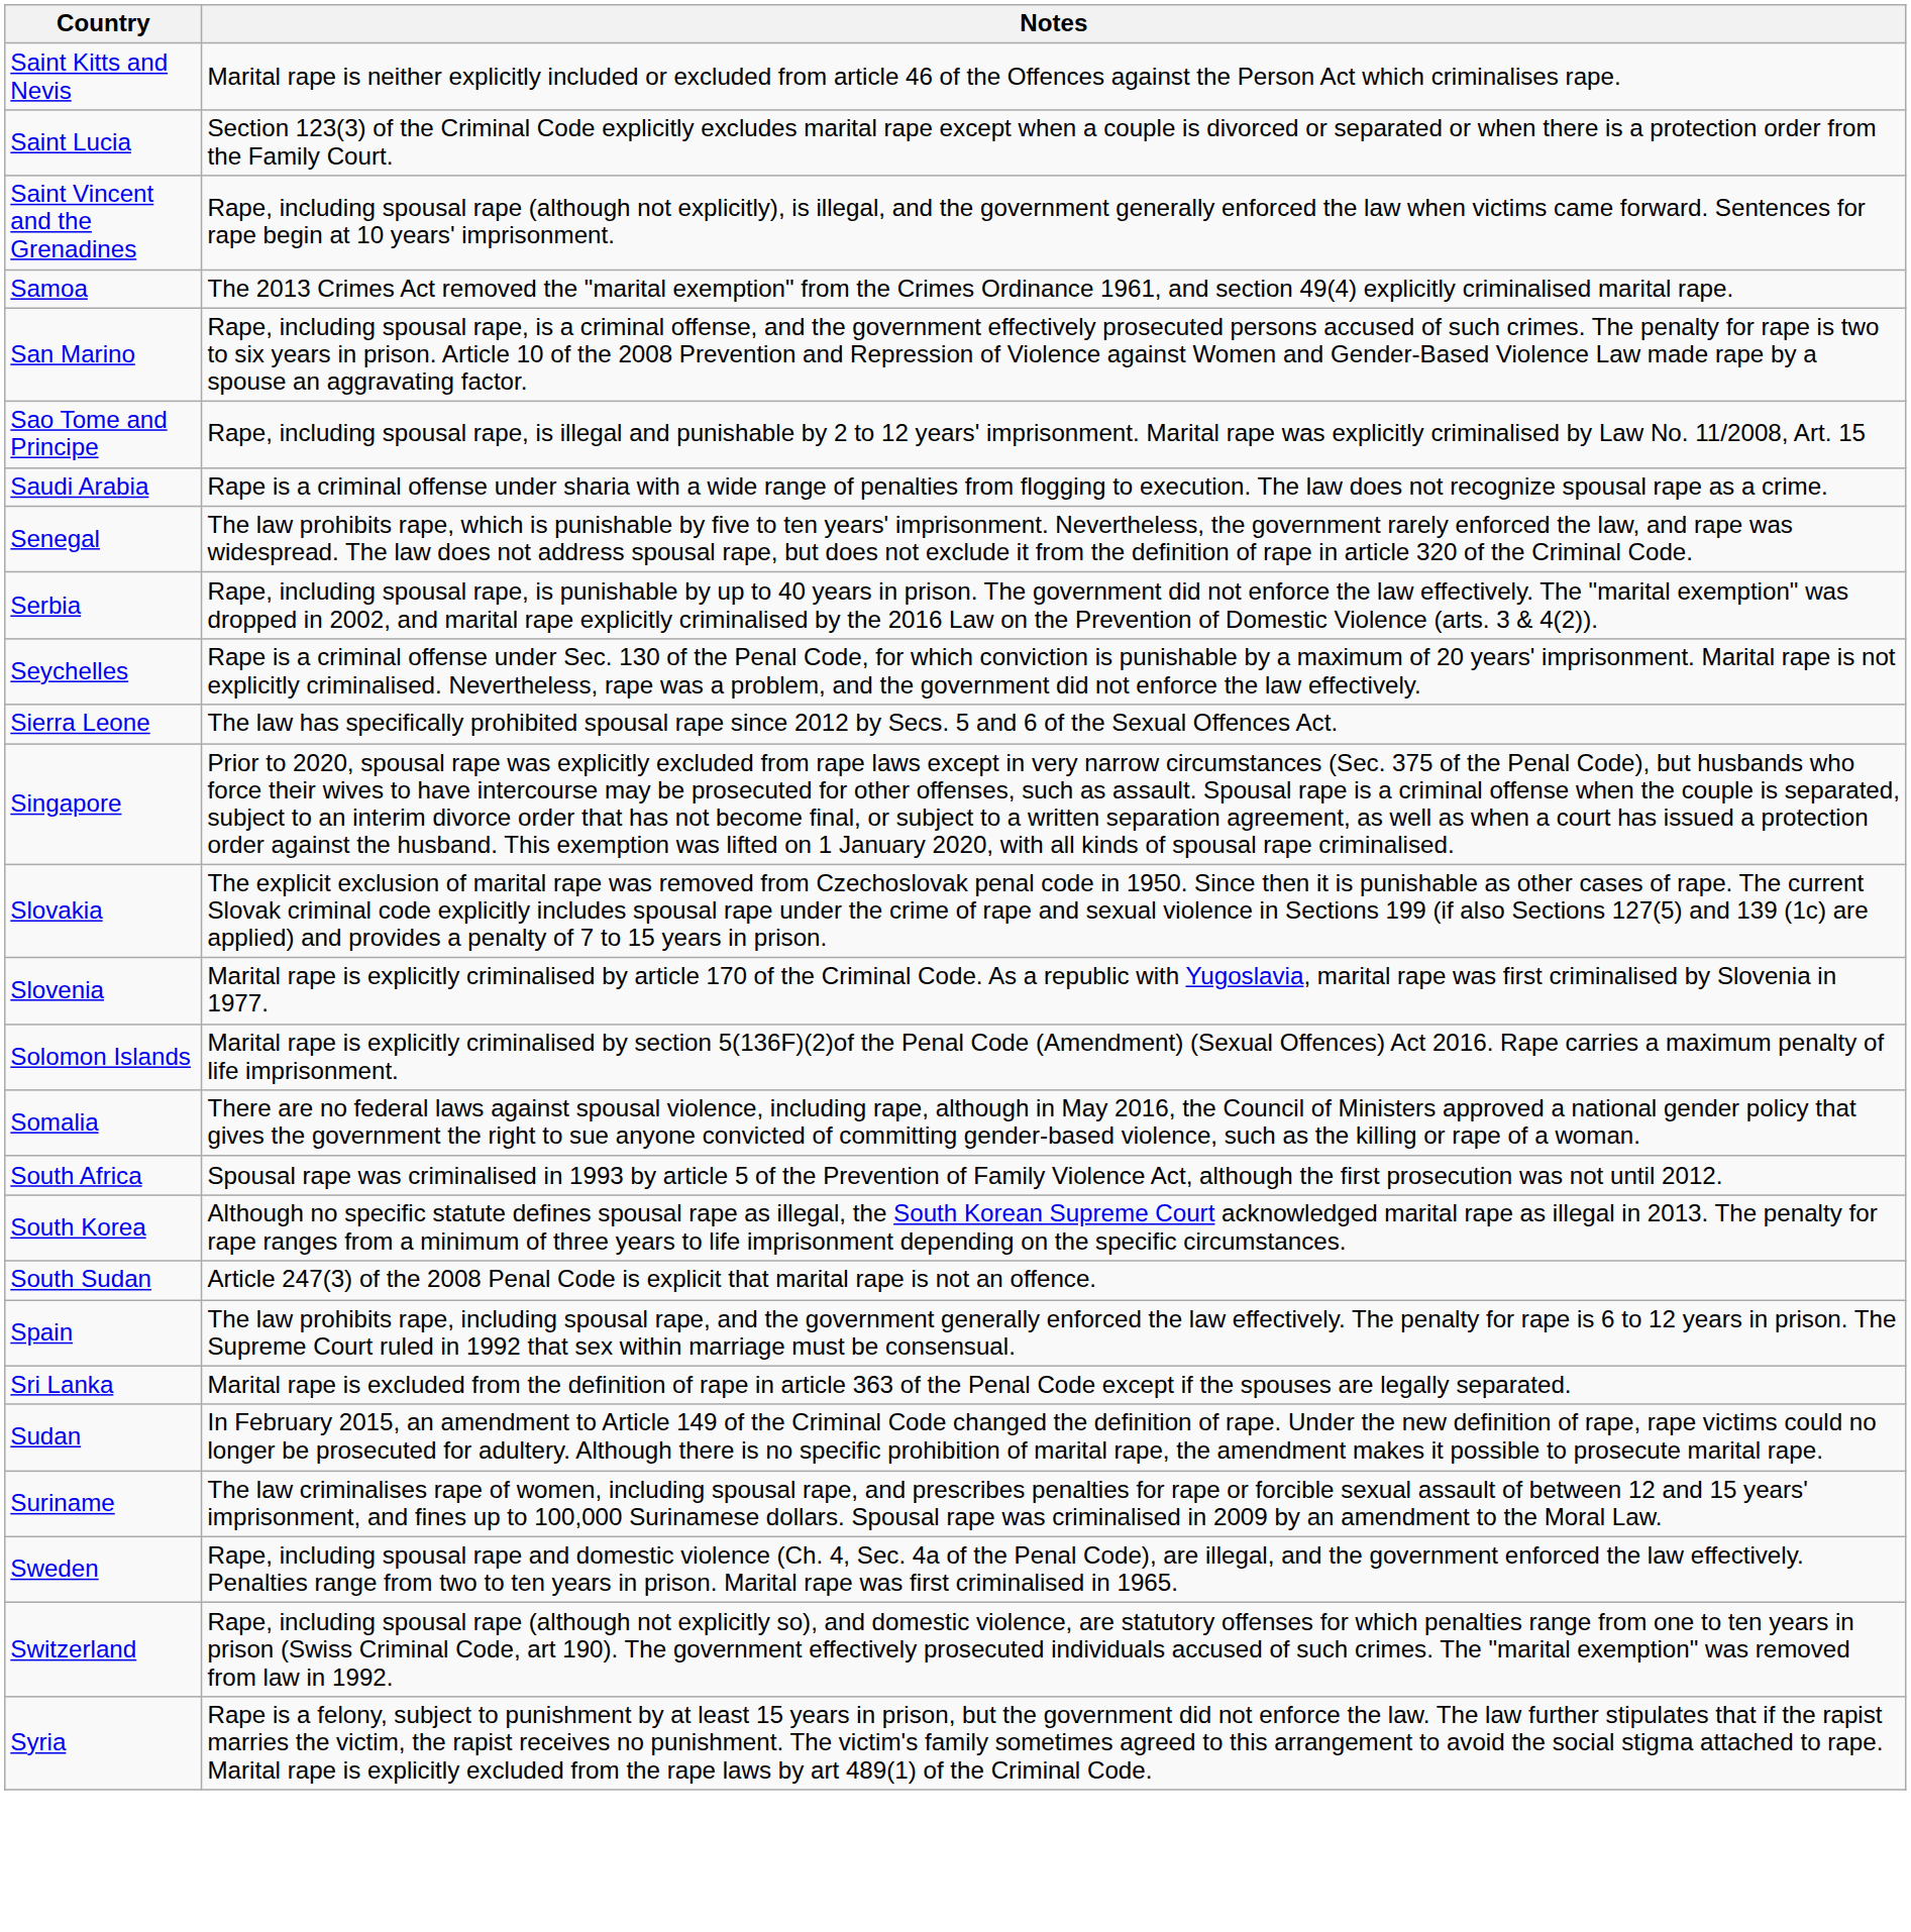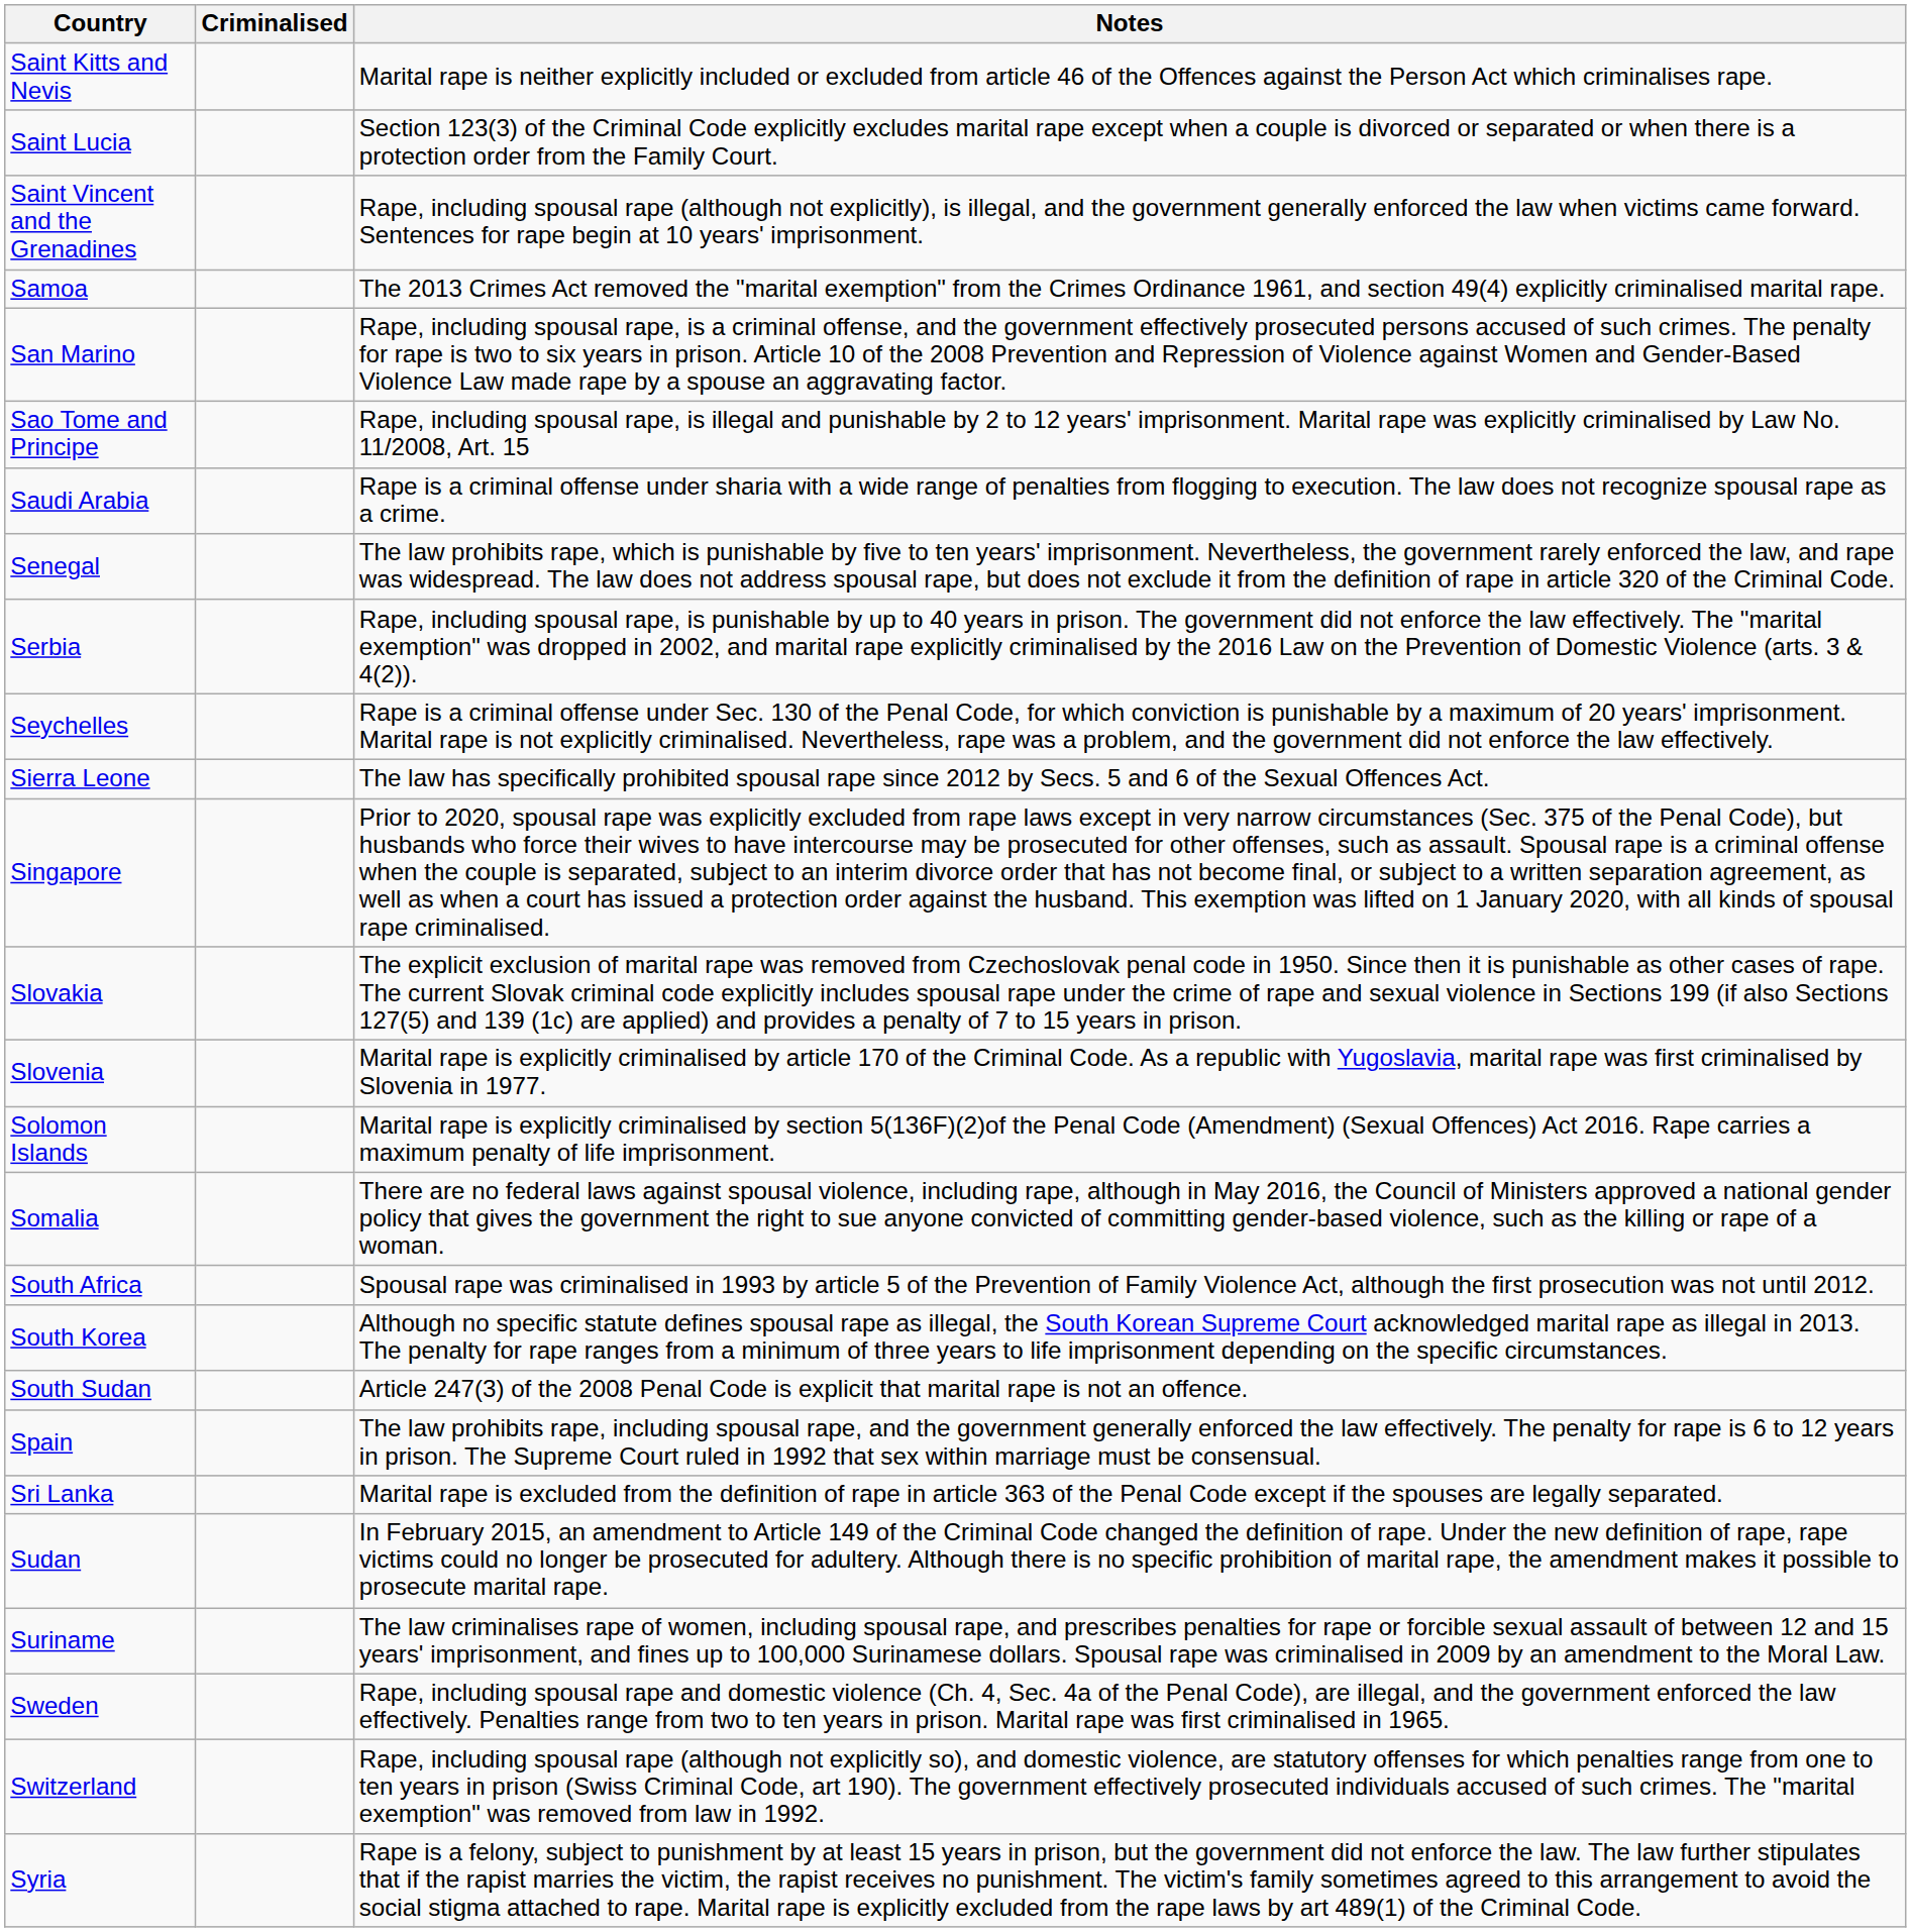 <table class="sortable wikitable">
 <tr>
 <th>Country</th>
+<th>Criminalised</th>
 <th ! class="unsortable">Notes</th>
 </tr>
 <tr>
 <td><a href='#'>Saint Kitts and Nevis</a></td>
+<td></td>
 <td>Marital rape is neither explicitly included or excluded from article 46 of the Offences against the Person Act which criminalises rape.</td>
 </tr>
 <tr>
 <td><a href='#'>Saint Lucia</a></td>
+<td></td>
 <td>Section 123(3) of the Criminal Code explicitly excludes marital rape except when a couple is divorced or separated or when there is a protection order from the Family Court.</td>
 </tr>
 <tr>
 <td><a href='#'>Saint Vincent and the Grenadines</a></td>
+<td></td>
 <td>Rape, including spousal rape (although not explicitly), is illegal, and the government generally enforced the law when victims came forward. Sentences for rape begin at 10 years' imprisonment.</td>
 </tr>
 <tr>
 <td><a href='#'>Samoa</a></td>
+<td></td>
 <td>The 2013 Crimes Act removed the "marital exemption" from the Crimes Ordinance 1961, and section 49(4) explicitly criminalised marital rape.</td>
 </tr>
 <tr>
 <td><a href='#'>San Marino</a></td>
+<td></td>
 <td>Rape, including spousal rape, is a criminal offense, and the government effectively prosecuted persons accused of such crimes. The penalty for rape is two to six years in prison. Article 10 of the 2008 Prevention and Repression of Violence against Women and Gender-Based Violence Law made rape by a spouse an aggravating factor.</td>
 </tr>
 <tr>
 <td><a href='#'>Sao Tome and Principe</a></td>
+<td></td>
 <td>Rape, including spousal rape, is illegal and punishable by 2 to 12 years' imprisonment. Marital rape was explicitly criminalised by Law No. 11/2008, Art. 15</td>
 </tr>
 <tr>
 <td><a href='#'>Saudi Arabia</a></td>
+<td></td>
 <td>Rape is a criminal offense under sharia with a wide range of penalties from flogging to execution. The law does not recognize spousal rape as a crime.</td>
 </tr>
 <tr>
 <td><a href='#'>Senegal</a></td>
+<td></td>
 <td>The law prohibits rape, which is punishable by five to ten years' imprisonment. Nevertheless, the government rarely enforced the law, and rape was widespread. The law does not address spousal rape, but does not exclude it from the definition of rape in article 320 of the Criminal Code.</td>
 </tr>
 <tr>
 <td><a href='#'>Serbia</a></td>
+<td></td>
 <td>Rape, including spousal rape, is punishable by up to 40 years in prison. The government did not enforce the law effectively. The "marital exemption" was dropped in 2002, and marital rape explicitly criminalised by the 2016 Law on the Prevention of Domestic Violence (arts. 3 & 4(2)).</td>
 </tr>
 <tr>
 <td><a href='#'>Seychelles</a></td>
+<td></td>
 <td>Rape is a criminal offense under Sec. 130 of the Penal Code, for which conviction is punishable by a maximum of 20 years' imprisonment. Marital rape is not explicitly criminalised. Nevertheless, rape was a problem, and the government did not enforce the law effectively.</td>
 </tr>
 <tr>
 <td><a href='#'>Sierra Leone</a></td>
+<td></td>
 <td>The law has specifically prohibited spousal rape since 2012 by Secs. 5 and 6 of the Sexual Offences Act.</td>
 </tr>
 <tr>
 <td><a href='#'>Singapore</a></td>
+<td></td>
 <td>Prior to 2020, spousal rape was explicitly excluded from rape laws except in very narrow circumstances (Sec. 375 of the Penal Code), but husbands who force their wives to have intercourse may be prosecuted for other offenses, such as assault. Spousal rape is a criminal offense when the couple is separated, subject to an interim divorce order that has not become final, or subject to a written separation agreement, as well as when a court has issued a protection order against the husband. This exemption was lifted on 1 January 2020, with all kinds of spousal rape criminalised.</td>
 </tr>
 <tr>
 <td><a href='#'>Slovakia</a></td>
+<td></td>
 <td>The explicit exclusion of marital rape was removed from Czechoslovak penal code in 1950. Since then it is punishable as other cases of rape. The current Slovak criminal code explicitly includes spousal rape under the crime of rape and sexual violence in Sections 199 (if also Sections 127(5) and 139 (1c) are applied) and provides a penalty of 7 to 15 years in prison.</td>
 </tr>
 <tr>
 <td><a href='#'>Slovenia</a></td>
+<td></td>
 <td>Marital rape is explicitly criminalised by article 170 of the Criminal Code. As a republic with <a href='#'>Yugoslavia</a>, marital rape was first criminalised by Slovenia in 1977.</td>
 </tr>
 <tr>
 <td><a href='#'>Solomon Islands</a></td>
+<td></td>
 <td>Marital rape is explicitly criminalised by section 5(136F)(2)of the Penal Code (Amendment) (Sexual Offences) Act 2016. Rape carries a maximum penalty of life imprisonment.</td>
 </tr>
 <tr>
 <td><a href='#'>Somalia</a></td>
+<td></td>
 <td>There are no federal laws against spousal violence, including rape, although in May 2016, the Council of Ministers approved a national gender policy that gives the government the right to sue anyone convicted of committing gender-based violence, such as the killing or rape of a woman.</td>
 </tr>
 <tr>
 <td><a href='#'>South Africa</a></td>
+<td></td>
 <td>Spousal rape was criminalised in 1993 by article 5 of the Prevention of Family Violence Act, although the first prosecution was not until 2012.</td>
 </tr>
 <tr>
 <td><a href='#'>South Korea</a></td>
+<td></td>
 <td>Although no specific statute defines spousal rape as illegal, the <a href='#'>South Korean Supreme Court</a> acknowledged marital rape as illegal in 2013. The penalty for rape ranges from a minimum of three years to life imprisonment depending on the specific circumstances.</td>
 </tr>
 <tr>
 <td><a href='#'>South Sudan</a></td>
+<td></td>
 <td>Article 247(3) of the 2008 Penal Code is explicit that marital rape is not an offence.</td>
 </tr>
 <tr>
 <td><a href='#'>Spain</a></td>
+<td></td>
 <td>The law prohibits rape, including spousal rape, and the government generally enforced the law effectively. The penalty for rape is 6 to 12 years in prison. The Supreme Court ruled in 1992 that sex within marriage must be consensual.</td>
 </tr>
 <tr>
 <td><a href='#'>Sri Lanka</a></td>
+<td></td>
 <td>Marital rape is excluded from the definition of rape in article 363 of the Penal Code except if the spouses are legally separated.</td>
 </tr>
 <tr>
 <td><a href='#'>Sudan</a></td>
+<td></td>
 <td>In February 2015, an amendment to Article 149 of the Criminal Code changed the definition of rape. Under the new definition of rape, rape victims could no longer be prosecuted for adultery. Although there is no specific prohibition of marital rape, the amendment makes it possible to prosecute marital rape.</td>
 </tr>
 <tr>
 <td><a href='#'>Suriname</a></td>
+<td></td>
 <td>The law criminalises rape of women, including spousal rape, and prescribes penalties for rape or forcible sexual assault of between 12 and 15 years' imprisonment, and fines up to 100,000 Surinamese dollars. Spousal rape was criminalised in 2009 by an amendment to the Moral Law.</td>
 </tr>
 <tr>
 <td><a href='#'>Sweden</a></td>
+<td></td>
 <td>Rape, including spousal rape and domestic violence (Ch. 4, Sec. 4a of the Penal Code), are illegal, and the government enforced the law effectively. Penalties range from two to ten years in prison. Marital rape was first criminalised in 1965.</td>
 </tr>
 <tr>
 <td><a href='#'>Switzerland</a></td>
+<td></td>
 <td>Rape, including spousal rape (although not explicitly so), and domestic violence, are statutory offenses for which penalties range from one to ten years in prison (Swiss Criminal Code, art 190). The government effectively prosecuted individuals accused of such crimes. The "marital exemption" was removed from law in 1992.</td>
 </tr>
 <tr>
 <td><a href='#'>Syria</a></td>
+<td></td>
 <td>Rape is a felony, subject to punishment by at least 15 years in prison, but the government did not enforce the law. The law further stipulates that if the rapist marries the victim, the rapist receives no punishment. The victim's family sometimes agreed to this arrangement to avoid the social stigma attached to rape. Marital rape is explicitly excluded from the rape laws by art 489(1) of the Criminal Code.</td>
 </tr>
 </table>
